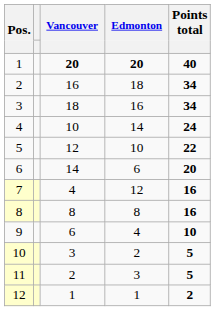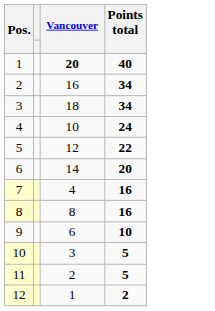 <table class="wikitable sortable" style="text-align:center; margin-bottom:0;">
 <tr>
 <th style="border-bottom:1px solid transparent;"><br>Pos.</th>
 <th></th>
 <th style="vertical-align:top;width:5.5em;border-bottom:1px solid transparent;padding:1px;font-size:85%;"><br><a href='#'>Vancouver</a></th>
-<th style="vertical-align:top;width:5.5em;border-bottom:1px solid transparent;padding:1px;font-size:85%;"><br><a href='#'>Edmonton</a></th>
 <th style="border-bottom:1px solid transparent;">Points<br>total</th>
 </tr>
 <tr style="line-height:8px;">
 <th style="border-top:1px solid transparent;"> </th>
 <th style="border-top:1px solid transparent;"></th>
-<th data-sort-type="number" style="border-top:1px solid transparent;"></th>
 <th data-sort-type="number" style="border-top:1px solid transparent;"></th>
 <th data-sort-type="number" style="border-top:1px solid transparent;"> </th>
 </tr>
 <tr>
 <td>1</td>
 <td align="left"></td>
 <td><strong>20</strong></td>
-<td><strong>20</strong></td>
 <td><strong>40</strong></td>
 </tr>
 <tr>
 <td>2</td>
 <td align="left"></td>
 <td>16</td>
-<td>18</td>
 <td><strong>34</strong></td>
 </tr>
 <tr>
 <td>3</td>
 <td align="left"></td>
 <td>18</td>
-<td>16</td>
 <td><strong>34</strong></td>
 </tr>
 <tr>
 <td>4</td>
 <td align="left"></td>
 <td>10</td>
-<td>14</td>
 <td><strong>24</strong></td>
 </tr>
 <tr>
 <td>5</td>
 <td align="left"></td>
 <td>12</td>
-<td>10</td>
 <td><strong>22</strong></td>
 </tr>
 <tr>
 <td>6</td>
 <td align="left"></td>
 <td>14</td>
-<td>6</td>
 <td><strong>20</strong></td>
 </tr>
 <tr>
 <td style="background:#ffc;">7</td>
 <td style="background:#ffc;" align="left"></td>
 <td>4</td>
-<td>12</td>
 <td><strong>16</strong></td>
 </tr>
 <tr>
 <td style="background:#ffc;">8</td>
 <td style="background:#ffc;" align="left"></td>
-<td>8</td>
 <td>8</td>
 <td><strong>16</strong></td>
 </tr>
 <tr>
 <td>9</td>
 <td align="left"></td>
 <td>6</td>
-<td>4</td>
 <td><strong>10</strong></td>
 </tr>
 <tr>
 <td style="background:#ffc;">10</td>
 <td style="background:#ffc;" align="left"></td>
 <td>3</td>
-<td>2</td>
 <td><strong>5</strong></td>
 </tr>
 <tr>
 <td style="background:#ffc;">11</td>
 <td style="background:#ffc;" align="left"></td>
 <td>2</td>
-<td>3</td>
 <td><strong>5</strong></td>
 </tr>
 <tr>
 <td style="background:#ffc;">12</td>
 <td style="background:#ffc;" align="left"></td>
 <td>1</td>
-<td>1</td>
 <td><strong>2</strong></td>
 </tr>
 </table>
